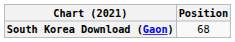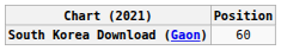 <table class="wikitable plainrowheaders" style="text-align:center">
 <tr>
 <th scope="col">Chart (2021)</th>
 <th scope="col">Position</th>
 </tr>
 <tr>
 <th scope="row">South Korea Download (<a href='#'>Gaon</a>)</th>
-<td>68</td>
+<td>60</td>
 </tr>
 </table>
